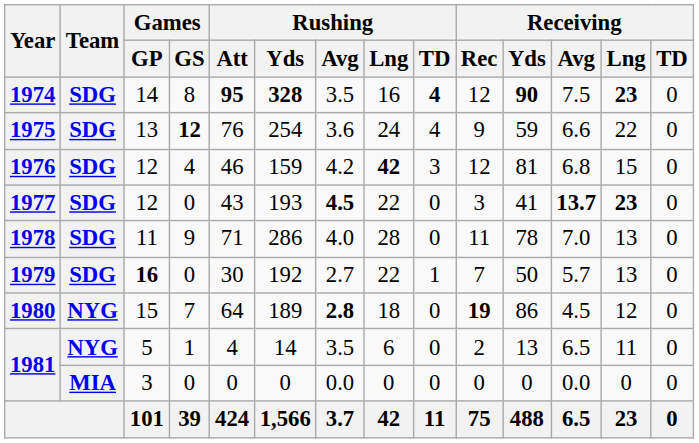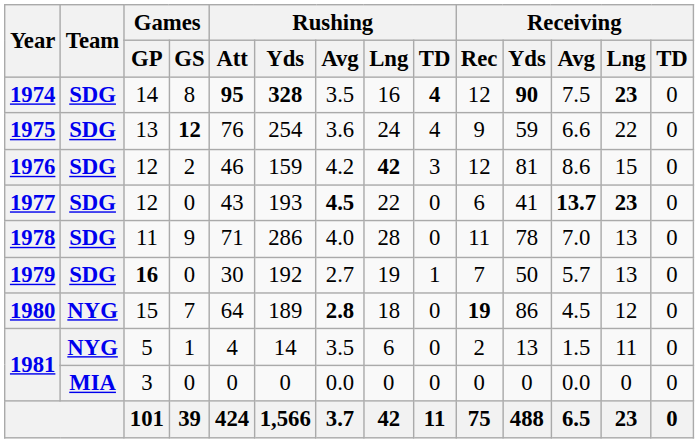 <table class="wikitable" style="text-align:center;">
 <tr>
 <th rowspan="2">Year</th>
 <th rowspan="2">Team</th>
 <th colspan="2">Games</th>
 <th colspan="5">Rushing</th>
 <th colspan="5">Receiving</th>
 </tr>
 <tr>
 <th>GP</th>
 <th>GS</th>
 <th>Att</th>
 <th>Yds</th>
 <th>Avg</th>
 <th>Lng</th>
 <th>TD</th>
 <th>Rec</th>
 <th>Yds</th>
 <th>Avg</th>
 <th>Lng</th>
 <th>TD</th>
 </tr>
 <tr>
 <th><a href='#'>1974</a></th>
 <th><a href='#'>SDG</a></th>
 <td>14</td>
 <td>8</td>
 <td><strong>95</strong></td>
 <td><strong>328</strong></td>
 <td>3.5</td>
 <td>16</td>
 <td><strong>4</strong></td>
 <td>12</td>
 <td><strong>90</strong></td>
 <td>7.5</td>
 <td><strong>23</strong></td>
 <td>0</td>
 </tr>
 <tr>
 <th><a href='#'>1975</a></th>
 <th><a href='#'>SDG</a></th>
 <td>13</td>
 <td><strong>12</strong></td>
 <td>76</td>
 <td>254</td>
 <td>3.6</td>
 <td>24</td>
 <td>4</td>
 <td>9</td>
 <td>59</td>
 <td>6.6</td>
 <td>22</td>
 <td>0</td>
 </tr>
 <tr>
 <th><a href='#'>1976</a></th>
 <th><a href='#'>SDG</a></th>
 <td>12</td>
-<td>4</td>
+<td>2</td>
 <td>46</td>
 <td>159</td>
 <td>4.2</td>
 <td><strong>42</strong></td>
 <td>3</td>
 <td>12</td>
 <td>81</td>
-<td>6.8</td>
+<td>8.6</td>
 <td>15</td>
 <td>0</td>
 </tr>
 <tr>
 <th><a href='#'>1977</a></th>
 <th><a href='#'>SDG</a></th>
 <td>12</td>
 <td>0</td>
 <td>43</td>
 <td>193</td>
 <td><strong>4.5</strong></td>
 <td>22</td>
 <td>0</td>
-<td>3</td>
+<td>6</td>
 <td>41</td>
 <td><strong>13.7</strong></td>
 <td><strong>23</strong></td>
 <td>0</td>
 </tr>
 <tr>
 <th><a href='#'>1978</a></th>
 <th><a href='#'>SDG</a></th>
 <td>11</td>
 <td>9</td>
 <td>71</td>
 <td>286</td>
 <td>4.0</td>
 <td>28</td>
 <td>0</td>
 <td>11</td>
 <td>78</td>
 <td>7.0</td>
 <td>13</td>
 <td>0</td>
 </tr>
 <tr>
 <th><a href='#'>1979</a></th>
 <th><a href='#'>SDG</a></th>
 <td><strong>16</strong></td>
 <td>0</td>
 <td>30</td>
 <td>192</td>
 <td>2.7</td>
-<td>22</td>
+<td>19</td>
 <td>1</td>
 <td>7</td>
 <td>50</td>
 <td>5.7</td>
 <td>13</td>
 <td>0</td>
 </tr>
 <tr>
 <th><a href='#'>1980</a></th>
 <th><a href='#'>NYG</a></th>
 <td>15</td>
 <td>7</td>
 <td>64</td>
 <td>189</td>
 <td><strong>2.8</strong></td>
 <td>18</td>
 <td>0</td>
 <td><strong>19</strong></td>
 <td>86</td>
 <td>4.5</td>
 <td>12</td>
 <td>0</td>
 </tr>
 <tr>
 <th rowspan="2"><a href='#'>1981</a></th>
 <th><a href='#'>NYG</a></th>
 <td>5</td>
 <td>1</td>
 <td>4</td>
 <td>14</td>
 <td>3.5</td>
 <td>6</td>
 <td>0</td>
 <td>2</td>
 <td>13</td>
-<td>6.5</td>
+<td>1.5</td>
 <td>11</td>
 <td>0</td>
 </tr>
 <tr>
 <th><a href='#'>MIA</a></th>
 <td>3</td>
 <td>0</td>
 <td>0</td>
 <td>0</td>
 <td>0.0</td>
 <td>0</td>
 <td>0</td>
 <td>0</td>
 <td>0</td>
 <td>0.0</td>
 <td>0</td>
 <td>0</td>
 </tr>
 <tr>
 <th colspan="2"></th>
 <th>101</th>
 <th>39</th>
 <th>424</th>
 <th>1,566</th>
 <th>3.7</th>
 <th>42</th>
 <th>11</th>
 <th>75</th>
 <th>488</th>
 <th>6.5</th>
 <th>23</th>
 <th>0</th>
 </tr>
 </table>
